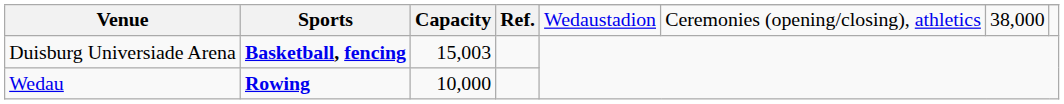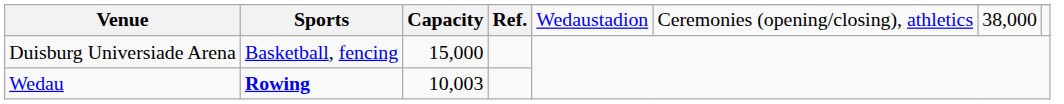 <table class="wikitable sortable">
 <tr>
 <th rowspan=2>Venue</th>
 <th rowspan=2>Sports</th>
 <th rowspan=2>Capacity</th>
 <th rowspan=2 class="unsortable">Ref.</th>
 </tr>
 <tr>
 <td><a href='#'>Wedaustadion</a></td>
 <td>Ceremonies (opening/closing), <a href='#'>athletics</a></td>
 <td align=right>38,000</td>
 <td></td>
 </tr>
 <tr>
 <td>Duisburg Universiade Arena</td>
-<td><strong><a href='#'>Basketball</a>, <a href='#'>fencing</a></strong></td>
-<td align=right>15,003</td>
+<td><a href='#'>Basketball</a>, <a href='#'>fencing</a></td>
+<td align=right>15,000</td>
 <td></td>
 </tr>
 <tr>
 <td><a href='#'>Wedau</a></td>
 <td><strong><a href='#'>Rowing</a></strong></td>
-<td align=right>10,000</td>
+<td align=right>10,003</td>
 <td></td>
 </tr>
 </table>
